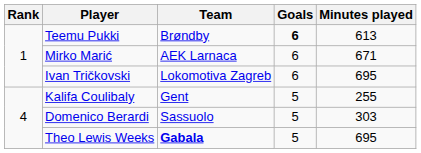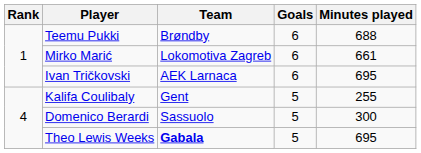 <table class="wikitable" style="text-align:center">
 <tr>
 <th>Rank</th>
 <th>Player</th>
 <th>Team</th>
 <th>Goals</th>
 <th>Minutes played</th>
 </tr>
 <tr>
 <td rowspan=3>1</td>
 <td align=left> <a href='#'>Teemu Pukki</a></td>
 <td align=left> <a href='#'>Brøndby</a></td>
-<td><strong>6</strong></td>
-<td>613</td>
+<td>6</td>
+<td>688</td>
 </tr>
 <tr>
 <td align=left> <a href='#'>Mirko Marić</a></td>
-<td align=left> <a href='#'>AEK Larnaca</a></td>
+<td align=left> <a href='#'>Lokomotiva Zagreb</a></td>
 <td>6</td>
-<td>671</td>
+<td>661</td>
 </tr>
 <tr>
 <td align=left> <a href='#'>Ivan Tričkovski</a></td>
-<td align=left> <a href='#'>Lokomotiva Zagreb</a></td>
+<td align=left> <a href='#'>AEK Larnaca</a></td>
 <td>6</td>
 <td>695</td>
 </tr>
 <tr>
 <td rowspan=3>4</td>
 <td align=left> <a href='#'>Kalifa Coulibaly</a></td>
 <td align=left> <a href='#'>Gent</a></td>
 <td>5</td>
 <td>255</td>
 </tr>
 <tr>
 <td align=left> <a href='#'>Domenico Berardi</a></td>
 <td align=left> <a href='#'>Sassuolo</a></td>
 <td>5</td>
-<td>303</td>
+<td>300</td>
 </tr>
 <tr>
 <td align=left> <a href='#'>Theo Lewis Weeks</a></td>
 <td align=left><strong> <a href='#'>Gabala</a></strong></td>
 <td>5</td>
 <td>695</td>
 </tr>
 </table>
